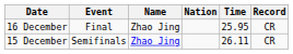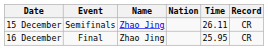 <table class=wikitable style=text-align:center>
 <tr>
 <th>Date</th>
 <th>Event</th>
 <th>Name</th>
 <th>Nation</th>
 <th>Time</th>
 <th>Record</th>
 </tr>
 <tr>
+<td>15 December</td>
+<td>Semifinals</td>
+<td align=left><a href='#'>Zhao Jing</a></td>
+<td align=left></td>
+<td>26.11</td>
+<td>CR</td>
+</tr>
+<tr>
 <td>16 December</td>
 <td>Final</td>
 <td align=left>Zhao Jing</td>
 <td align=left></td>
 <td>25.95</td>
 <td>CR</td>
 </tr>
-<tr>
-<td>15 December</td>
-<td>Semifinals</td>
-<td align=left><a href='#'>Zhao Jing</a></td>
-<td align=left></td>
-<td>26.11</td>
-<td>CR</td>
-</tr>
 </table>
